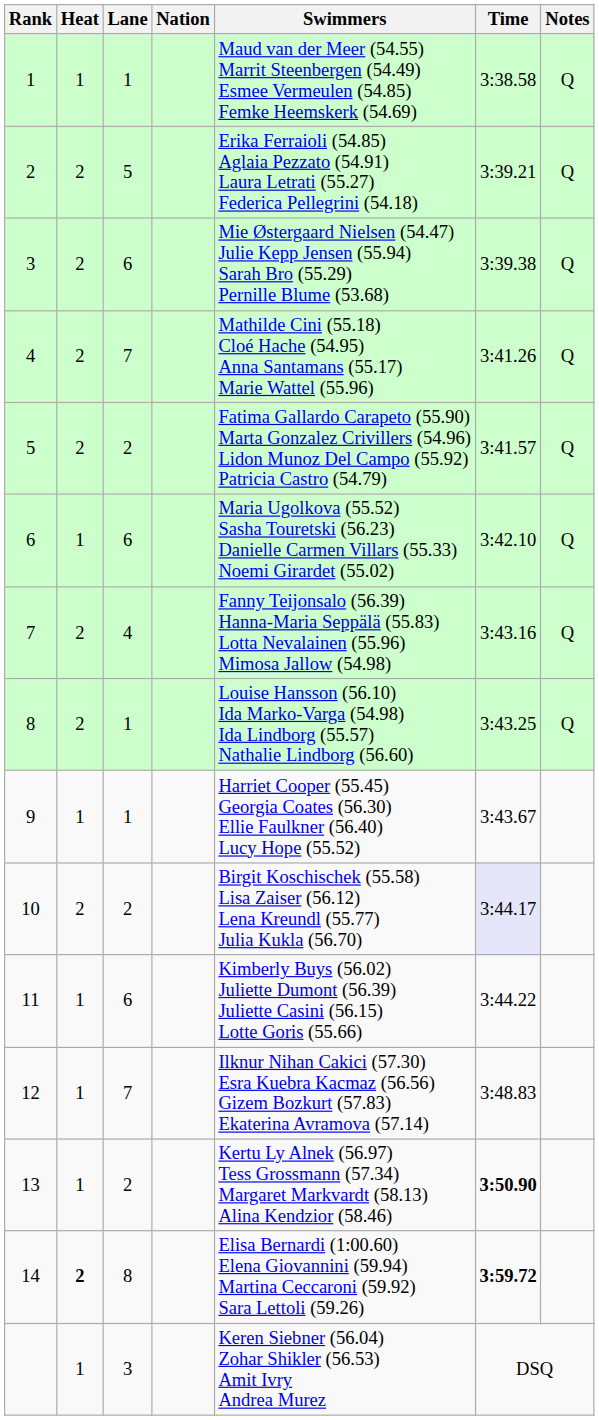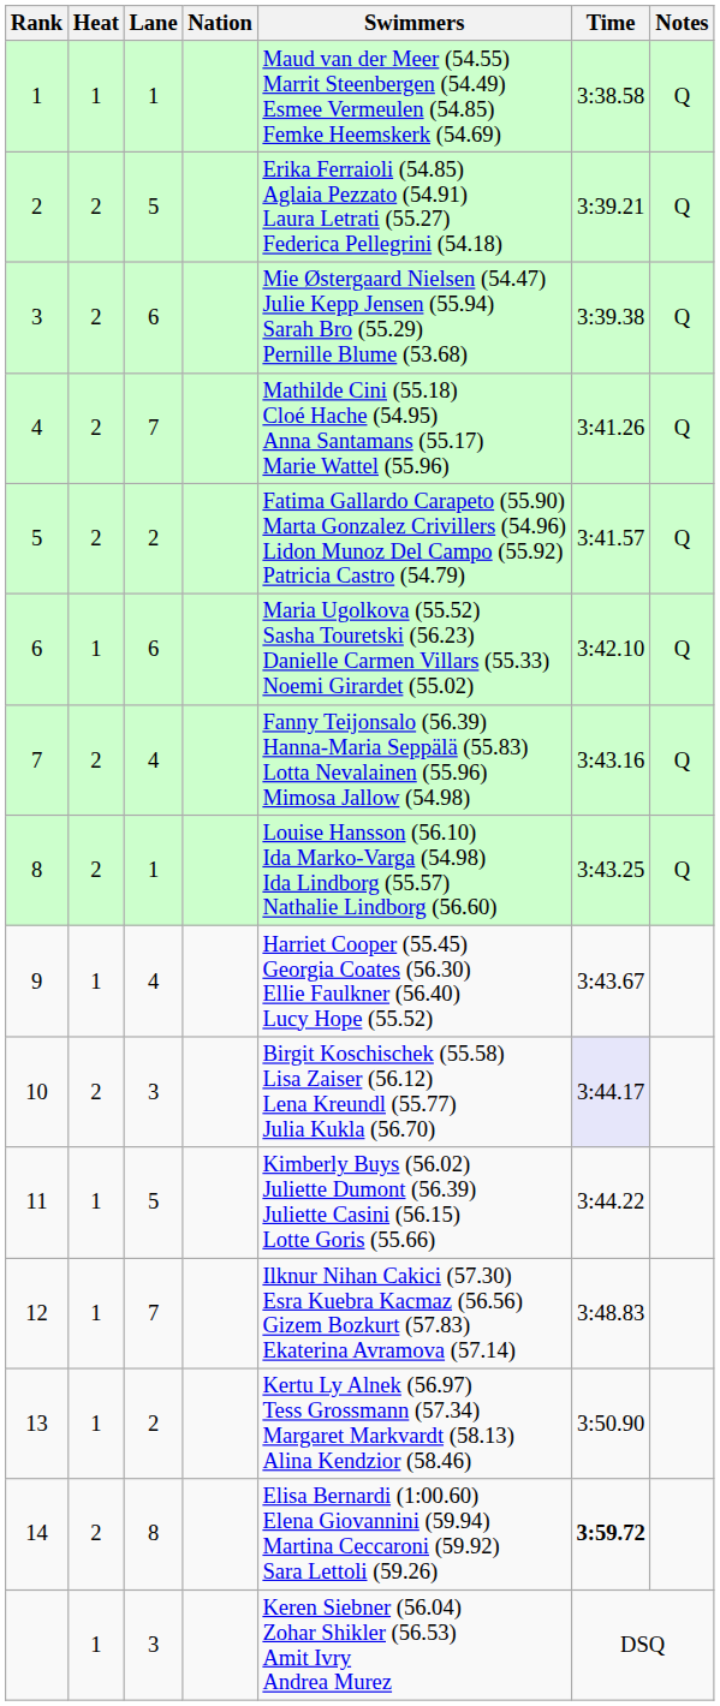 <table class="wikitable sortable" style="text-align:center">
 <tr>
 <th>Rank</th>
 <th>Heat</th>
 <th>Lane</th>
 <th>Nation</th>
 <th>Swimmers</th>
 <th>Time</th>
 <th>Notes</th>
 </tr>
 <tr bgcolor=ccffcc>
 <td>1</td>
 <td>1</td>
 <td>1</td>
 <td align=left></td>
 <td align=left><a href='#'>Maud van der Meer</a> (54.55)<br><a href='#'>Marrit Steenbergen</a> (54.49)<br><a href='#'>Esmee Vermeulen</a> (54.85)<br><a href='#'>Femke Heemskerk</a> (54.69)</td>
 <td>3:38.58</td>
 <td>Q</td>
 </tr>
 <tr bgcolor=ccffcc>
 <td>2</td>
 <td>2</td>
 <td>5</td>
 <td align=left></td>
 <td align=left><a href='#'>Erika Ferraioli</a> (54.85)<br><a href='#'>Aglaia Pezzato</a> (54.91)<br><a href='#'>Laura Letrati</a> (55.27)<br><a href='#'>Federica Pellegrini</a> (54.18)</td>
 <td>3:39.21</td>
 <td>Q</td>
 </tr>
 <tr bgcolor=ccffcc>
 <td>3</td>
 <td>2</td>
 <td>6</td>
 <td align=left></td>
 <td align=left><a href='#'>Mie Østergaard Nielsen</a> (54.47)<br><a href='#'>Julie Kepp Jensen</a> (55.94)<br><a href='#'>Sarah Bro</a> (55.29)<br><a href='#'>Pernille Blume</a> (53.68)</td>
 <td>3:39.38</td>
 <td>Q</td>
 </tr>
 <tr bgcolor=ccffcc>
 <td>4</td>
 <td>2</td>
 <td>7</td>
 <td align=left></td>
 <td align=left><a href='#'>Mathilde Cini</a> (55.18)<br><a href='#'>Cloé Hache</a> (54.95)<br><a href='#'>Anna Santamans</a> (55.17)<br><a href='#'>Marie Wattel</a> (55.96)</td>
 <td>3:41.26</td>
 <td>Q</td>
 </tr>
 <tr bgcolor=ccffcc>
 <td>5</td>
 <td>2</td>
 <td>2</td>
 <td align=left></td>
 <td align=left><a href='#'>Fatima Gallardo Carapeto</a> (55.90)<br><a href='#'>Marta Gonzalez Crivillers</a> (54.96)<br><a href='#'>Lidon Munoz Del Campo</a> (55.92)<br><a href='#'>Patricia Castro</a> (54.79)</td>
 <td>3:41.57</td>
 <td>Q</td>
 </tr>
 <tr bgcolor=ccffcc>
 <td>6</td>
 <td>1</td>
 <td>6</td>
 <td align=left></td>
 <td align=left><a href='#'>Maria Ugolkova</a> (55.52)<br><a href='#'>Sasha Touretski</a> (56.23)<br><a href='#'>Danielle Carmen Villars</a> (55.33)<br><a href='#'>Noemi Girardet</a> (55.02)</td>
 <td>3:42.10</td>
 <td>Q</td>
 </tr>
 <tr bgcolor=ccffcc>
 <td>7</td>
 <td>2</td>
 <td>4</td>
 <td align=left></td>
 <td align=left><a href='#'>Fanny Teijonsalo</a> (56.39)<br><a href='#'>Hanna-Maria Seppälä</a> (55.83)<br><a href='#'>Lotta Nevalainen</a> (55.96)<br><a href='#'>Mimosa Jallow</a> (54.98)</td>
 <td>3:43.16</td>
 <td>Q</td>
 </tr>
 <tr bgcolor=ccffcc>
 <td>8</td>
 <td>2</td>
 <td>1</td>
 <td align=left></td>
 <td align=left><a href='#'>Louise Hansson</a> (56.10)<br><a href='#'>Ida Marko-Varga</a> (54.98)<br><a href='#'>Ida Lindborg</a> (55.57)<br><a href='#'>Nathalie Lindborg</a> (56.60)</td>
 <td>3:43.25</td>
 <td>Q</td>
 </tr>
 <tr>
 <td>9</td>
 <td>1</td>
-<td>1</td>
+<td>4</td>
 <td align=left></td>
 <td align=left><a href='#'>Harriet Cooper</a> (55.45)<br><a href='#'>Georgia Coates</a> (56.30)<br><a href='#'>Ellie Faulkner</a> (56.40)<br><a href='#'>Lucy Hope</a> (55.52)</td>
 <td>3:43.67</td>
 <td></td>
 </tr>
 <tr>
 <td>10</td>
 <td>2</td>
-<td>2</td>
+<td>3</td>
 <td align=left></td>
 <td align=left><a href='#'>Birgit Koschischek</a> (55.58)<br><a href='#'>Lisa Zaiser</a> (56.12)<br><a href='#'>Lena Kreundl</a> (55.77)<br><a href='#'>Julia Kukla</a> (56.70)</td>
 <td style="background: lavender;">3:44.17</td>
 <td></td>
 </tr>
 <tr>
 <td>11</td>
 <td>1</td>
-<td>6</td>
+<td>5</td>
 <td align=left></td>
 <td align=left><a href='#'>Kimberly Buys</a> (56.02)<br><a href='#'>Juliette Dumont</a> (56.39)<br><a href='#'>Juliette Casini</a> (56.15)<br><a href='#'>Lotte Goris</a> (55.66)</td>
 <td>3:44.22</td>
 <td></td>
 </tr>
 <tr>
 <td>12</td>
 <td>1</td>
 <td>7</td>
 <td align=left></td>
 <td align=left><a href='#'>Ilknur Nihan Cakici</a> (57.30)<br><a href='#'>Esra Kuebra Kacmaz</a> (56.56)<br><a href='#'>Gizem Bozkurt</a> (57.83)<br><a href='#'>Ekaterina Avramova</a> (57.14)</td>
 <td>3:48.83</td>
 <td></td>
 </tr>
 <tr>
 <td>13</td>
 <td>1</td>
 <td>2</td>
 <td align=left></td>
 <td align=left><a href='#'>Kertu Ly Alnek</a> (56.97)<br><a href='#'>Tess Grossmann</a> (57.34)<br><a href='#'>Margaret Markvardt</a> (58.13)<br><a href='#'>Alina Kendzior</a> (58.46)</td>
-<td><strong>3:50.90</strong></td>
+<td>3:50.90</td>
 <td></td>
 </tr>
 <tr>
 <td>14</td>
-<td><strong>2</strong></td>
+<td>2</td>
 <td>8</td>
 <td align=left></td>
 <td align=left><a href='#'>Elisa Bernardi</a> (1:00.60)<br><a href='#'>Elena Giovannini</a> (59.94)<br><a href='#'>Martina Ceccaroni</a> (59.92)<br><a href='#'>Sara Lettoli</a> (59.26)</td>
 <td><strong>3:59.72</strong></td>
 <td></td>
 </tr>
 <tr>
 <td></td>
 <td>1</td>
 <td>3</td>
 <td align=left></td>
 <td align=left><a href='#'>Keren Siebner</a> (56.04)<br><a href='#'>Zohar Shikler</a> (56.53)<br><a href='#'>Amit Ivry</a> <br><a href='#'>Andrea Murez</a></td>
 <td colspan=2>DSQ</td>
 </tr>
 </table>
